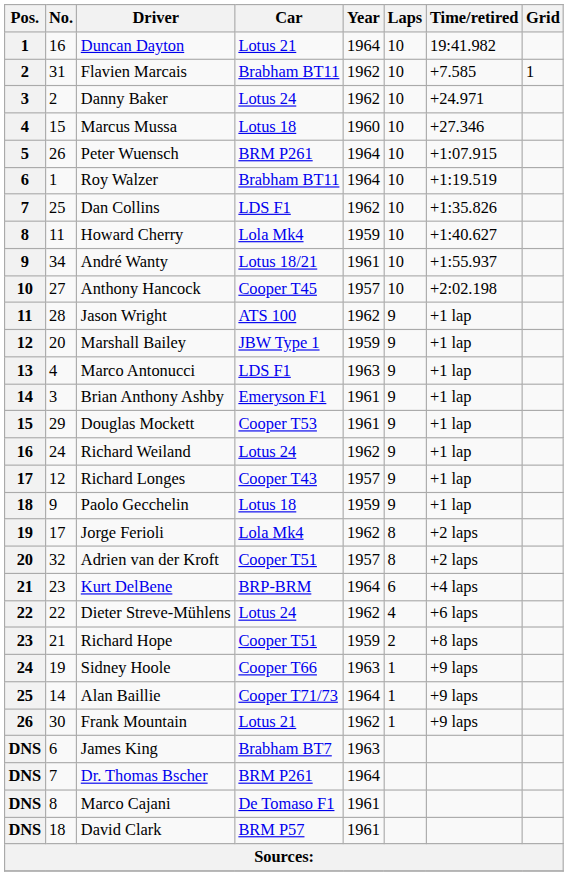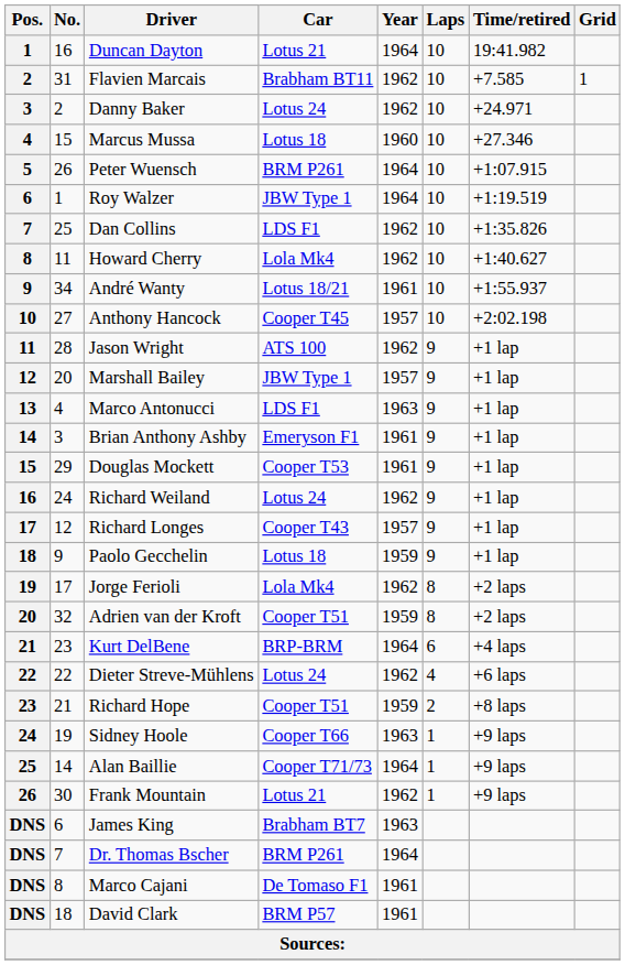 <table class="wikitable" style="font-size:90%">
 <tr>
 <th>Pos.</th>
 <th>No.</th>
 <th>Driver</th>
 <th>Car</th>
 <th>Year</th>
 <th>Laps</th>
 <th>Time/retired</th>
 <th>Grid</th>
 </tr>
 <tr>
 <th>1</th>
 <td>16</td>
 <td> <a href='#'>Duncan Dayton</a></td>
 <td><a href='#'>Lotus 21</a></td>
 <td>1964</td>
 <td>10</td>
 <td>19:41.982</td>
 <td></td>
 </tr>
 <tr>
 <th>2</th>
 <td>31</td>
 <td> Flavien Marcais</td>
 <td><a href='#'>Brabham BT11</a></td>
 <td>1962</td>
 <td>10</td>
 <td>+7.585</td>
 <td>1</td>
 </tr>
 <tr>
 <th>3</th>
 <td>2</td>
 <td> Danny Baker</td>
 <td><a href='#'>Lotus 24</a></td>
 <td>1962</td>
 <td>10</td>
 <td>+24.971</td>
 <td></td>
 </tr>
 <tr>
 <th>4</th>
 <td>15</td>
 <td> Marcus Mussa</td>
 <td><a href='#'>Lotus 18</a></td>
 <td>1960</td>
 <td>10</td>
 <td>+27.346</td>
 <td></td>
 </tr>
 <tr>
 <th>5</th>
 <td>26</td>
 <td> Peter Wuensch</td>
 <td><a href='#'>BRM P261</a></td>
 <td>1964</td>
 <td>10</td>
 <td>+1:07.915</td>
 <td></td>
 </tr>
 <tr>
 <th>6</th>
 <td>1</td>
 <td> Roy Walzer</td>
-<td><a href='#'>Brabham BT11</a></td>
+<td><a href='#'>JBW Type 1</a></td>
 <td>1964</td>
 <td>10</td>
 <td>+1:19.519</td>
 <td></td>
 </tr>
 <tr>
 <th>7</th>
 <td>25</td>
 <td> Dan Collins</td>
 <td><a href='#'>LDS F1</a></td>
 <td>1962</td>
 <td>10</td>
 <td>+1:35.826</td>
 <td></td>
 </tr>
 <tr>
 <th>8</th>
 <td>11</td>
 <td> Howard Cherry</td>
 <td><a href='#'>Lola Mk4</a></td>
-<td>1959</td>
+<td>1962</td>
 <td>10</td>
 <td>+1:40.627</td>
 <td></td>
 </tr>
 <tr>
 <th>9</th>
 <td>34</td>
 <td> André Wanty</td>
 <td><a href='#'>Lotus 18/21</a></td>
 <td>1961</td>
 <td>10</td>
 <td>+1:55.937</td>
 <td></td>
 </tr>
 <tr>
 <th>10</th>
 <td>27</td>
 <td> Anthony Hancock</td>
 <td><a href='#'>Cooper T45</a></td>
 <td>1957</td>
 <td>10</td>
 <td>+2:02.198</td>
 <td></td>
 </tr>
 <tr>
 <th>11</th>
 <td>28</td>
 <td> Jason Wright</td>
 <td><a href='#'>ATS 100</a></td>
 <td>1962</td>
 <td>9</td>
 <td>+1 lap</td>
 <td></td>
 </tr>
 <tr>
 <th>12</th>
 <td>20</td>
 <td> Marshall Bailey</td>
 <td><a href='#'>JBW Type 1</a></td>
-<td>1959</td>
+<td>1957</td>
 <td>9</td>
 <td>+1 lap</td>
 <td></td>
 </tr>
 <tr>
 <th>13</th>
 <td>4</td>
 <td> Marco Antonucci</td>
 <td><a href='#'>LDS F1</a></td>
 <td>1963</td>
 <td>9</td>
 <td>+1 lap</td>
 <td></td>
 </tr>
 <tr>
 <th>14</th>
 <td>3</td>
 <td> Brian Anthony Ashby</td>
 <td><a href='#'>Emeryson F1</a></td>
 <td>1961</td>
 <td>9</td>
 <td>+1 lap</td>
 <td></td>
 </tr>
 <tr>
 <th>15</th>
 <td>29</td>
 <td> Douglas Mockett</td>
 <td><a href='#'>Cooper T53</a></td>
 <td>1961</td>
 <td>9</td>
 <td>+1 lap</td>
 <td></td>
 </tr>
 <tr>
 <th>16</th>
 <td>24</td>
 <td> Richard Weiland</td>
 <td><a href='#'>Lotus 24</a></td>
 <td>1962</td>
 <td>9</td>
 <td>+1 lap</td>
 <td></td>
 </tr>
 <tr>
 <th>17</th>
 <td>12</td>
 <td> Richard Longes</td>
 <td><a href='#'>Cooper T43</a></td>
 <td>1957</td>
 <td>9</td>
 <td>+1 lap</td>
 <td></td>
 </tr>
 <tr>
 <th>18</th>
 <td>9</td>
 <td> Paolo Gecchelin</td>
 <td><a href='#'>Lotus 18</a></td>
 <td>1959</td>
 <td>9</td>
 <td>+1 lap</td>
 <td></td>
 </tr>
 <tr>
 <th>19</th>
 <td>17</td>
 <td> Jorge Ferioli</td>
 <td><a href='#'>Lola Mk4</a></td>
 <td>1962</td>
 <td>8</td>
 <td>+2 laps</td>
 <td></td>
 </tr>
 <tr>
 <th>20</th>
 <td>32</td>
 <td> Adrien van der Kroft</td>
 <td><a href='#'>Cooper T51</a></td>
-<td>1957</td>
+<td>1959</td>
 <td>8</td>
 <td>+2 laps</td>
 <td></td>
 </tr>
 <tr>
 <th>21</th>
 <td>23</td>
 <td> <a href='#'>Kurt DelBene</a></td>
 <td><a href='#'>BRP-BRM</a></td>
 <td>1964</td>
 <td>6</td>
 <td>+4 laps</td>
 <td></td>
 </tr>
 <tr>
 <th>22</th>
 <td>22</td>
 <td> Dieter Streve-Mühlens</td>
 <td><a href='#'>Lotus 24</a></td>
 <td>1962</td>
 <td>4</td>
 <td>+6 laps</td>
 <td></td>
 </tr>
 <tr>
 <th>23</th>
 <td>21</td>
 <td> Richard Hope</td>
 <td><a href='#'>Cooper T51</a></td>
 <td>1959</td>
 <td>2</td>
 <td>+8 laps</td>
 <td></td>
 </tr>
 <tr>
 <th>24</th>
 <td>19</td>
 <td> Sidney Hoole</td>
 <td><a href='#'>Cooper T66</a></td>
 <td>1963</td>
 <td>1</td>
 <td>+9 laps</td>
 <td></td>
 </tr>
 <tr>
 <th>25</th>
 <td>14</td>
 <td> Alan Baillie</td>
 <td><a href='#'>Cooper T71/73</a></td>
 <td>1964</td>
 <td>1</td>
 <td>+9 laps</td>
 <td></td>
 </tr>
 <tr>
 <th>26</th>
 <td>30</td>
 <td> Frank Mountain</td>
 <td><a href='#'>Lotus 21</a></td>
 <td>1962</td>
 <td>1</td>
 <td>+9 laps</td>
 <td></td>
 </tr>
 <tr>
 <th>DNS</th>
 <td>6</td>
 <td> James King</td>
 <td><a href='#'>Brabham BT7</a></td>
 <td>1963</td>
 <td></td>
 <td></td>
 <td></td>
 </tr>
 <tr>
 <th>DNS</th>
 <td>7</td>
 <td> <a href='#'>Dr. Thomas Bscher</a></td>
 <td><a href='#'>BRM P261</a></td>
 <td>1964</td>
 <td></td>
 <td></td>
 <td></td>
 </tr>
 <tr>
 <th>DNS</th>
 <td>8</td>
 <td> Marco Cajani</td>
 <td><a href='#'>De Tomaso F1</a></td>
 <td>1961</td>
 <td></td>
 <td></td>
 <td></td>
 </tr>
 <tr>
 <th>DNS</th>
 <td>18</td>
 <td> David Clark</td>
 <td><a href='#'>BRM P57</a></td>
 <td>1961</td>
 <td></td>
 <td></td>
 <td></td>
 </tr>
 <tr style="background-color:#E5E4E2" align="center">
 <th colspan=8>Sources:</th>
 </tr>
 <tr>
 </tr>
 </table>
